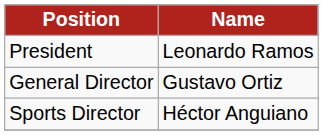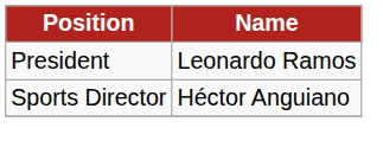 <table class="wikitable">
 <tr>
 <th style=background-color:#AF231C;color:#FFFFFF>Position</th>
 <th style=background-color:#AF231C;color:#FFFFFF>Name</th>
 </tr>
 <tr>
 <td>President</td>
 <td> Leonardo Ramos</td>
 </tr>
 <tr>
-<td>General Director</td>
-<td> Gustavo Ortiz</td>
-</tr>
-<tr>
 <td>Sports Director</td>
 <td> Héctor Anguiano</td>
 </tr>
 <tr>
 </tr>
 </table>
